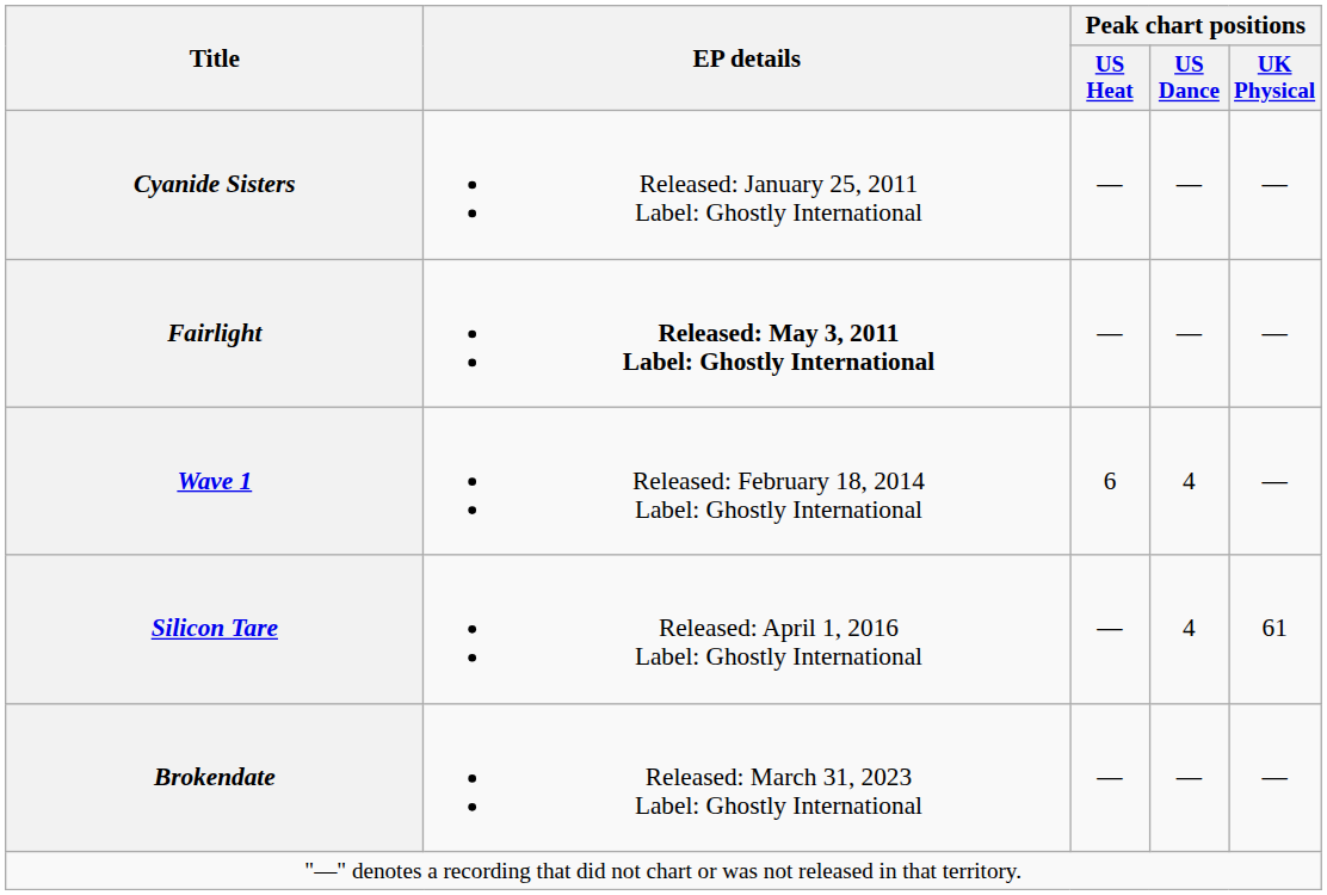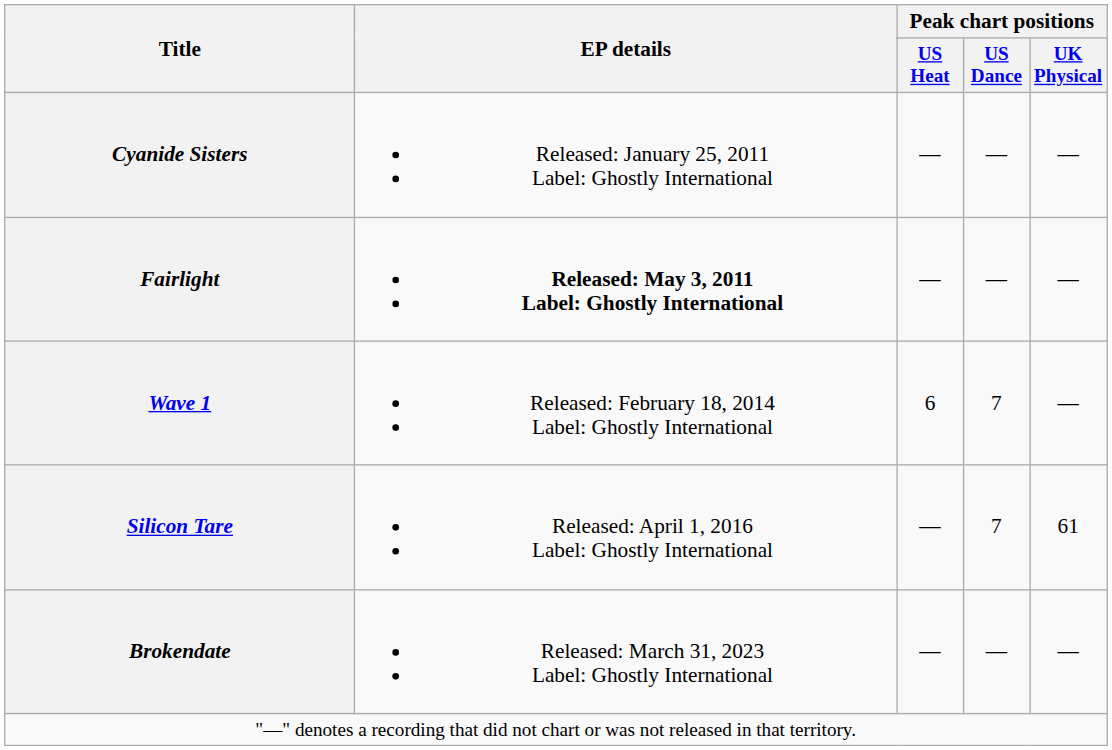 <table class="wikitable plainrowheaders" style="text-align:center;">
 <tr>
 <th scope="col" rowspan="2" style="width:16em;">Title</th>
 <th scope="col" rowspan="2" style="width:25em;">EP details</th>
 <th scope="col" colspan="3">Peak chart positions</th>
 </tr>
 <tr>
 <th scope="col" style="width:3em; font-size:90%;"><a href='#'>US<br>Heat</a><br></th>
 <th scope="col" style="width:3em;font-size:90%;"><a href='#'>US<br>Dance</a><br></th>
 <th scope="col" style="width:3em;font-size:90%;"><a href='#'>UK<br>Physical</a><br></th>
 </tr>
 <tr>
 <th scope="row"><em>Cyanide Sisters</em></th>
 <td><br><ul><li>Released: January 25, 2011</li><li>Label: Ghostly International</li></ul></td>
 <td>—</td>
 <td>—</td>
 <td>—</td>
 </tr>
 <tr>
 <th scope="row"><em>Fairlight</em></th>
 <td><strong><br><ul><li>Released: May 3, 2011</li><li>Label: Ghostly International</li></ul></strong></td>
 <td>—</td>
 <td>—</td>
 <td>—</td>
 </tr>
 <tr>
 <th scope="row"><em><a href='#'>Wave 1</a></em></th>
 <td><br><ul><li>Released: February 18, 2014</li><li>Label: Ghostly International</li></ul></td>
 <td>6</td>
-<td>4</td>
+<td>7</td>
 <td>—</td>
 </tr>
 <tr>
 <th scope="row"><em><a href='#'>Silicon Tare</a></em></th>
 <td><br><ul><li>Released: April 1, 2016</li><li>Label: Ghostly International</li></ul></td>
 <td>—</td>
-<td>4</td>
+<td>7</td>
 <td>61</td>
 </tr>
 <tr>
 <th scope="row"><em>Brokendate</em></th>
 <td><br><ul><li>Released: March 31, 2023</li><li>Label: Ghostly International</li></ul></td>
 <td>—</td>
 <td>—</td>
 <td>—</td>
 </tr>
 <tr>
 <td colspan="14" style="font-size:90%">"—" denotes a recording that did not chart or was not released in that territory.</td>
 </tr>
 </table>
